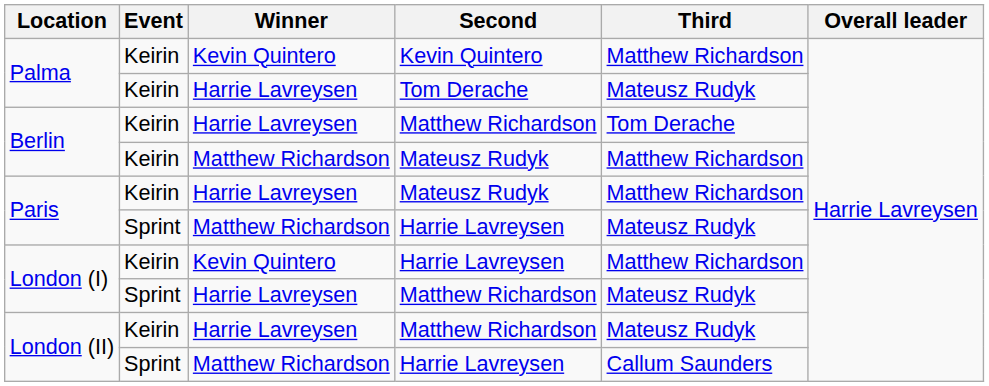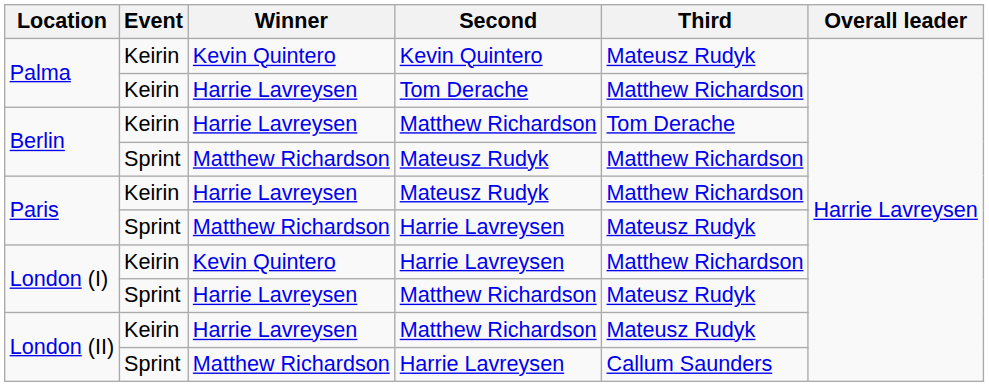 <table class="wikitable">
 <tr>
 <th>Location</th>
 <th>Event</th>
 <th>Winner</th>
 <th>Second</th>
 <th>Third</th>
 <th>Overall leader</th>
 </tr>
 <tr>
 <td rowspan=2><a href='#'>Palma</a></td>
 <td>Keirin</td>
 <td> <a href='#'>Kevin Quintero</a></td>
 <td> <a href='#'>Kevin Quintero</a></td>
-<td> <a href='#'>Matthew Richardson</a></td>
+<td> <a href='#'>Mateusz Rudyk</a></td>
 <td rowspan=10> <a href='#'>Harrie Lavreysen</a></td>
 </tr>
 <tr>
 <td>Keirin</td>
 <td> <a href='#'>Harrie Lavreysen</a></td>
 <td> <a href='#'>Tom Derache</a></td>
-<td> <a href='#'>Mateusz Rudyk</a></td>
+<td> <a href='#'>Matthew Richardson</a></td>
 </tr>
 <tr>
 <td rowspan=2><a href='#'>Berlin</a></td>
 <td>Keirin</td>
 <td> <a href='#'>Harrie Lavreysen</a></td>
 <td> <a href='#'>Matthew Richardson</a></td>
 <td> <a href='#'>Tom Derache</a></td>
 </tr>
 <tr>
-<td>Keirin</td>
+<td>Sprint</td>
 <td> <a href='#'>Matthew Richardson</a></td>
 <td> <a href='#'>Mateusz Rudyk</a></td>
 <td> <a href='#'>Matthew Richardson</a></td>
 </tr>
 <tr>
 <td rowspan=2><a href='#'>Paris</a></td>
 <td>Keirin</td>
 <td> <a href='#'>Harrie Lavreysen</a></td>
 <td> <a href='#'>Mateusz Rudyk</a></td>
 <td> <a href='#'>Matthew Richardson</a></td>
 </tr>
 <tr>
 <td>Sprint</td>
 <td> <a href='#'>Matthew Richardson</a></td>
 <td> <a href='#'>Harrie Lavreysen</a></td>
 <td> <a href='#'>Mateusz Rudyk</a></td>
 </tr>
 <tr>
 <td rowspan=2><a href='#'>London</a> (I)</td>
 <td>Keirin</td>
 <td> <a href='#'>Kevin Quintero</a></td>
 <td> <a href='#'>Harrie Lavreysen</a></td>
 <td> <a href='#'>Matthew Richardson</a></td>
 </tr>
 <tr>
 <td>Sprint</td>
 <td> <a href='#'>Harrie Lavreysen</a></td>
 <td> <a href='#'>Matthew Richardson</a></td>
 <td> <a href='#'>Mateusz Rudyk</a></td>
 </tr>
 <tr>
 <td rowspan=2><a href='#'>London</a> (II)</td>
 <td>Keirin</td>
 <td> <a href='#'>Harrie Lavreysen</a></td>
 <td> <a href='#'>Matthew Richardson</a></td>
 <td> <a href='#'>Mateusz Rudyk</a></td>
 </tr>
 <tr>
 <td>Sprint</td>
 <td> <a href='#'>Matthew Richardson</a></td>
 <td> <a href='#'>Harrie Lavreysen</a></td>
 <td> <a href='#'>Callum Saunders</a></td>
 </tr>
 </table>
